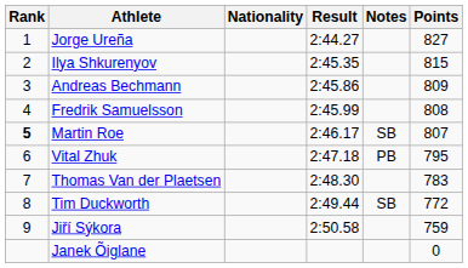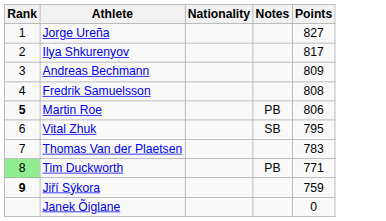 <table class="wikitable sortable" style="text-align:center">
 <tr>
 <th>Rank</th>
 <th>Athlete</th>
 <th>Nationality</th>
-<th>Result</th>
 <th>Notes</th>
 <th>Points</th>
 </tr>
 <tr>
 <td>1</td>
 <td align=left><a href='#'>Jorge Ureña</a></td>
 <td align=left></td>
-<td>2:44.27</td>
 <td></td>
 <td>827</td>
 </tr>
 <tr>
 <td>2</td>
 <td align=left><a href='#'>Ilya Shkurenyov</a></td>
 <td align=left></td>
-<td>2:45.35</td>
 <td></td>
-<td>815</td>
+<td>817</td>
 </tr>
 <tr>
 <td>3</td>
 <td align=left><a href='#'>Andreas Bechmann</a></td>
 <td align=left></td>
-<td>2:45.86</td>
 <td></td>
 <td>809</td>
 </tr>
 <tr>
 <td>4</td>
 <td align=left><a href='#'>Fredrik Samuelsson</a></td>
 <td align=left></td>
-<td>2:45.99</td>
 <td></td>
 <td>808</td>
 </tr>
 <tr>
 <td><strong>5</strong></td>
 <td align=left><a href='#'>Martin Roe</a></td>
 <td align=left></td>
-<td>2:46.17</td>
-<td>SB</td>
-<td>807</td>
+<td>PB</td>
+<td>806</td>
 </tr>
 <tr>
 <td>6</td>
 <td align=left><a href='#'>Vital Zhuk</a></td>
 <td align=left></td>
-<td>2:47.18</td>
-<td>PB</td>
+<td>SB</td>
 <td>795</td>
 </tr>
 <tr>
 <td>7</td>
 <td align=left><a href='#'>Thomas Van der Plaetsen</a></td>
 <td align=left></td>
-<td>2:48.30</td>
 <td></td>
 <td>783</td>
 </tr>
 <tr>
-<td>8</td>
+<td style="background: lightgreen;">8</td>
 <td align=left><a href='#'>Tim Duckworth</a></td>
 <td align=left></td>
-<td>2:49.44</td>
-<td>SB</td>
-<td>772</td>
+<td>PB</td>
+<td>771</td>
 </tr>
 <tr>
-<td>9</td>
+<td><strong>9</strong></td>
 <td align=left><a href='#'>Jiří Sýkora</a></td>
 <td align=left></td>
-<td>2:50.58</td>
 <td></td>
 <td>759</td>
 </tr>
 <tr>
 <td></td>
 <td align=left><a href='#'>Janek Õiglane</a></td>
 <td align=left></td>
 <td></td>
-<td></td>
 <td>0</td>
 </tr>
 </table>
